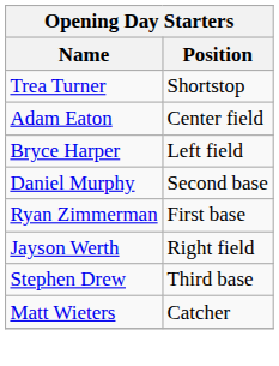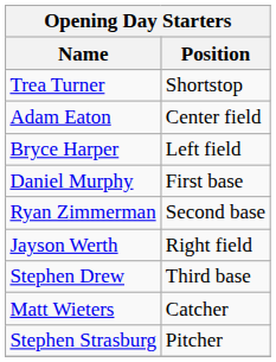 <table class="wikitable" style="text-align:left">
 <tr>
 <th colspan="2">Opening Day Starters</th>
 </tr>
 <tr>
 <th>Name</th>
 <th>Position</th>
 </tr>
 <tr>
 <td><a href='#'>Trea Turner</a></td>
 <td>Shortstop</td>
 </tr>
 <tr>
 <td><a href='#'>Adam Eaton</a></td>
 <td>Center field</td>
 </tr>
 <tr>
 <td><a href='#'>Bryce Harper</a></td>
 <td>Left field</td>
 </tr>
 <tr>
 <td><a href='#'>Daniel Murphy</a></td>
-<td>Second base</td>
+<td>First base</td>
 </tr>
 <tr>
 <td><a href='#'>Ryan Zimmerman</a></td>
-<td>First base</td>
+<td>Second base</td>
 </tr>
 <tr>
 <td><a href='#'>Jayson Werth</a></td>
 <td>Right field</td>
 </tr>
 <tr>
 <td><a href='#'>Stephen Drew</a></td>
 <td>Third base</td>
 </tr>
 <tr>
 <td><a href='#'>Matt Wieters</a></td>
 <td>Catcher</td>
 </tr>
 <tr>
+<td><a href='#'>Stephen Strasburg</a></td>
+<td>Pitcher</td>
+</tr>
+<tr>
 </tr>
 </table>
